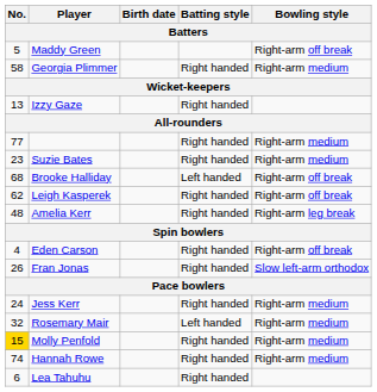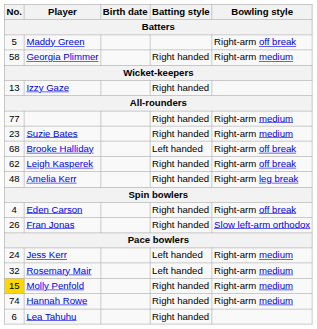 <table class="wikitable sortable hover-highlight">
 <tr>
 <th scope=col>No.</th>
 <th scope=col class=unsortable>Player</th>
 <th scope=col>Birth date</th>
 <th scope=col>Batting style</th>
 <th scope=col>Bowling style</th>
 </tr>
 <tr>
 <th colspan=10>Batters</th>
 </tr>
 <tr>
 <td style="text-align:center;">5</td>
 <td><a href='#'>Maddy Green</a></td>
 <td></td>
 <td></td>
 <td>Right-arm <a href='#'>off break</a></td>
 </tr>
 <tr>
 <td style="text-align:center;">58</td>
 <td><a href='#'>Georgia Plimmer</a></td>
 <td></td>
 <td>Right handed</td>
 <td>Right-arm <a href='#'>medium</a></td>
 </tr>
 <tr>
 <th colspan=10>Wicket-keepers</th>
 </tr>
 <tr>
 <td style="text-align:center;">13</td>
 <td><a href='#'>Izzy Gaze</a></td>
 <td></td>
 <td>Right handed</td>
 <td></td>
 </tr>
 <tr>
 <th colspan=10>All-rounders</th>
 </tr>
 <tr>
 <td style="text-align:center;">77</td>
 <td></td>
 <td></td>
 <td>Right handed</td>
 <td>Right-arm <a href='#'>medium</a></td>
 </tr>
 <tr>
 <td style="text-align:center;">23</td>
 <td><a href='#'>Suzie Bates</a></td>
 <td></td>
 <td>Right handed</td>
 <td>Right-arm <a href='#'>medium</a></td>
 </tr>
 <tr>
 <td style="text-align:center;">68</td>
 <td><a href='#'>Brooke Halliday</a></td>
 <td></td>
 <td>Left handed</td>
 <td>Right-arm <a href='#'>off break</a></td>
 </tr>
 <tr>
 <td style="text-align:center;">62</td>
 <td><a href='#'>Leigh Kasperek</a></td>
 <td></td>
 <td>Right handed</td>
 <td>Right-arm <a href='#'>off break</a></td>
 </tr>
 <tr>
 <td style="text-align:center;">48</td>
 <td><a href='#'>Amelia Kerr</a></td>
 <td></td>
 <td>Right handed</td>
 <td>Right-arm <a href='#'>leg break</a></td>
 </tr>
 <tr>
 <th colspan=10>Spin bowlers</th>
 </tr>
 <tr>
 <td style="text-align:center;">4</td>
 <td><a href='#'>Eden Carson</a></td>
 <td></td>
 <td>Right handed</td>
 <td>Right-arm <a href='#'>off break</a></td>
 </tr>
 <tr>
 <td style="text-align:center;">26</td>
 <td><a href='#'>Fran Jonas</a></td>
 <td></td>
 <td>Right handed</td>
 <td><a href='#'>Slow left-arm orthodox</a></td>
 </tr>
 <tr>
 <th colspan=10>Pace bowlers</th>
 </tr>
 <tr>
 <td style="text-align:center;">24</td>
 <td><a href='#'>Jess Kerr</a></td>
 <td></td>
-<td>Right handed</td>
+<td>Left handed</td>
 <td>Right-arm <a href='#'>medium</a></td>
 </tr>
 <tr>
 <td style="text-align:center;">32</td>
 <td><a href='#'>Rosemary Mair</a></td>
 <td></td>
 <td>Left handed</td>
 <td>Right-arm <a href='#'>medium</a></td>
 </tr>
 <tr>
 <td style="background: gold; text-align:center;">15</td>
 <td><a href='#'>Molly Penfold</a></td>
 <td></td>
 <td>Right handed</td>
 <td>Right-arm <a href='#'>medium</a></td>
 </tr>
 <tr>
 <td style="text-align:center;">74</td>
 <td><a href='#'>Hannah Rowe</a></td>
 <td></td>
 <td>Right handed</td>
 <td>Right-arm <a href='#'>medium</a></td>
 </tr>
 <tr>
 <td style="text-align:center;">6</td>
 <td><a href='#'>Lea Tahuhu</a></td>
 <td></td>
 <td>Right handed</td>
 <td></td>
 </tr>
 </table>
